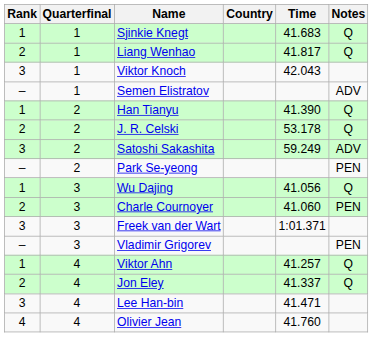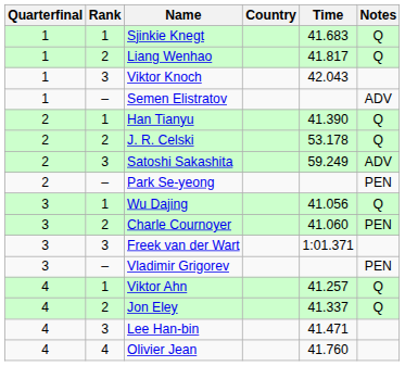 <table class="wikitable sortable" style="text-align:center">
 <tr>
+<th>Quarterfinal</th>
 <th>Rank</th>
-<th>Quarterfinal</th>
 <th>Name</th>
 <th>Country</th>
 <th>Time</th>
 <th>Notes</th>
 </tr>
 <tr bgcolor=ccffcc>
 <td>1</td>
 <td>1</td>
 <td align=left><a href='#'>Sjinkie Knegt</a></td>
 <td align=left></td>
 <td>41.683</td>
 <td>Q</td>
 </tr>
 <tr bgcolor=ccffcc>
+<td>1</td>
 <td>2</td>
-<td>1</td>
 <td align=left><a href='#'>Liang Wenhao</a></td>
 <td align=left></td>
 <td>41.817</td>
 <td>Q</td>
 </tr>
 <tr>
+<td>1</td>
 <td>3</td>
-<td>1</td>
 <td align=left><a href='#'>Viktor Knoch</a></td>
 <td align=left></td>
 <td>42.043</td>
 <td></td>
 </tr>
 <tr>
+<td>1</td>
 <td>–</td>
-<td>1</td>
 <td align=left><a href='#'>Semen Elistratov</a></td>
 <td align=left></td>
 <td></td>
 <td>ADV</td>
 </tr>
 <tr bgcolor=ccffcc>
+<td>2</td>
 <td>1</td>
-<td>2</td>
 <td align=left><a href='#'>Han Tianyu</a></td>
 <td align=left></td>
 <td>41.390</td>
 <td>Q</td>
 </tr>
 <tr bgcolor=ccffcc>
 <td>2</td>
 <td>2</td>
 <td align=left><a href='#'>J. R. Celski</a></td>
 <td align=left></td>
 <td>53.178</td>
 <td>Q</td>
 </tr>
 <tr bgcolor=ccffcc>
+<td>2</td>
 <td>3</td>
-<td>2</td>
 <td align=left><a href='#'>Satoshi Sakashita</a></td>
 <td align=left></td>
 <td>59.249</td>
 <td>ADV</td>
 </tr>
 <tr>
+<td>2</td>
 <td>–</td>
-<td>2</td>
 <td align=left><a href='#'>Park Se-yeong</a></td>
 <td align=left></td>
 <td></td>
 <td>PEN</td>
 </tr>
 <tr bgcolor=ccffcc>
+<td>3</td>
 <td>1</td>
-<td>3</td>
 <td align=left><a href='#'>Wu Dajing</a></td>
 <td align=left></td>
 <td>41.056</td>
 <td>Q</td>
 </tr>
 <tr bgcolor=ccffcc>
+<td>3</td>
 <td>2</td>
-<td>3</td>
 <td align=left><a href='#'>Charle Cournoyer</a></td>
 <td align=left></td>
 <td>41.060</td>
 <td>PEN</td>
 </tr>
 <tr>
 <td>3</td>
 <td>3</td>
 <td align=left><a href='#'>Freek van der Wart</a></td>
 <td align=left></td>
 <td>1:01.371</td>
 <td></td>
 </tr>
 <tr>
+<td>3</td>
 <td>–</td>
-<td>3</td>
 <td align=left><a href='#'>Vladimir Grigorev</a></td>
 <td align=left></td>
 <td></td>
 <td>PEN</td>
 </tr>
 <tr bgcolor=ccffcc>
+<td>4</td>
 <td>1</td>
-<td>4</td>
 <td align=left><a href='#'>Viktor Ahn</a></td>
 <td align=left></td>
 <td>41.257</td>
 <td>Q</td>
 </tr>
 <tr bgcolor=ccffcc>
+<td>4</td>
 <td>2</td>
-<td>4</td>
 <td align=left><a href='#'>Jon Eley</a></td>
 <td align=left></td>
 <td>41.337</td>
 <td>Q</td>
 </tr>
 <tr>
+<td>4</td>
 <td>3</td>
-<td>4</td>
 <td align=left><a href='#'>Lee Han-bin</a></td>
 <td align=left></td>
 <td>41.471</td>
 <td></td>
 </tr>
 <tr>
 <td>4</td>
 <td>4</td>
 <td align=left><a href='#'>Olivier Jean</a></td>
 <td align=left></td>
 <td>41.760</td>
 <td></td>
 </tr>
 </table>
